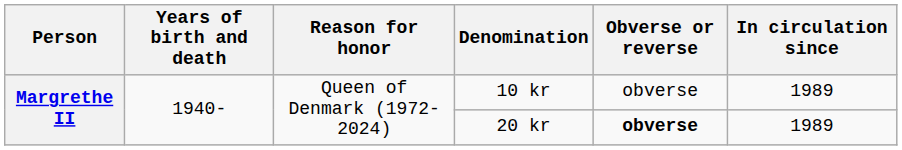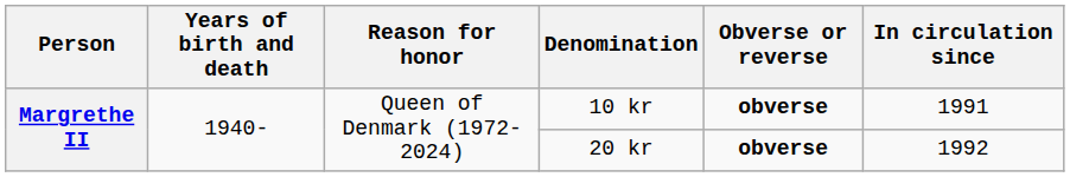 <table class="wikitable" style="font-size:95%; text-align:center;">
 <tr>
 <th>Person</th>
 <th>Years of birth and death</th>
 <th>Reason for honor</th>
 <th>Denomination</th>
 <th>Obverse or reverse</th>
 <th>In circulation since</th>
 </tr>
 <tr>
 <th rowspan="2"><a href='#'>Margrethe II</a></th>
 <td rowspan="2">1940-</td>
 <td rowspan="2">Queen of Denmark (1972-2024)</td>
 <td>10 kr</td>
-<td>obverse</td>
-<td>1989</td>
+<td><strong>obverse</strong></td>
+<td>1991</td>
 </tr>
 <tr>
 <td>20 kr</td>
 <td><strong>obverse</strong></td>
-<td>1989</td>
+<td>1992</td>
 </tr>
 </table>
